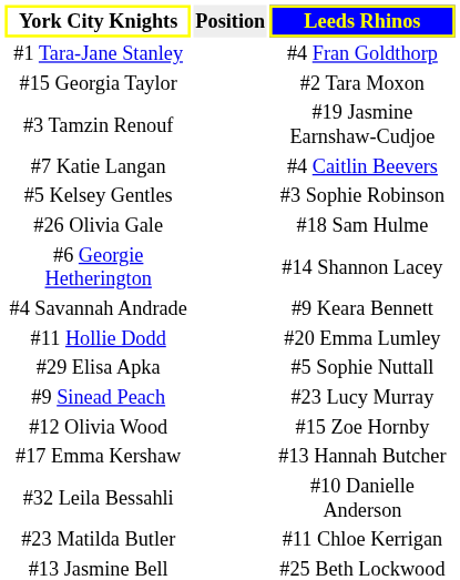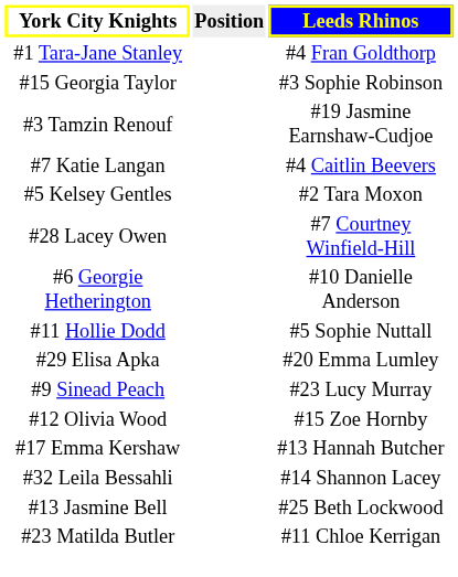 <table style="float:right; font-size:90%; margin-left:1em; text-align:center">
 <tr>
 <th style="width:126px; border: 2px solid yellow; background: white; color: black;">York City Knights</th>
 <th style="text-align:center; background:#eee; color:black;">Position</th>
 <th style="width:126px; border:2px solid yellow; background:blue; color:yellow;">Leeds Rhinos</th>
 </tr>
 <tr>
 <td>#1 <a href='#'>Tara-Jane Stanley</a></td>
 <td></td>
 <td>#4 <a href='#'>Fran Goldthorp</a></td>
 </tr>
 <tr>
 <td>#15 Georgia Taylor</td>
 <td></td>
-<td>#2 Tara Moxon</td>
+<td>#3 Sophie Robinson</td>
 </tr>
 <tr>
 <td>#3 Tamzin Renouf</td>
 <td></td>
 <td>#19 Jasmine Earnshaw-Cudjoe</td>
 </tr>
 <tr>
 <td>#7 Katie Langan</td>
 <td></td>
 <td>#4 <a href='#'>Caitlin Beevers</a></td>
 </tr>
 <tr>
 <td>#5 Kelsey Gentles</td>
 <td></td>
-<td>#3 Sophie Robinson</td>
+<td>#2 Tara Moxon</td>
 </tr>
 <tr>
-<td>#26 Olivia Gale</td>
+<td>#28 Lacey Owen</td>
 <td></td>
-<td>#18 Sam Hulme</td>
+<td>#7 <a href='#'>Courtney Winfield-Hill</a></td>
 </tr>
 <tr>
 <td>#6 <a href='#'>Georgie Hetherington</a></td>
 <td></td>
-<td>#14 Shannon Lacey</td>
-</tr>
-<tr>
-<td>#4 Savannah Andrade</td>
-<td></td>
-<td>#9 Keara Bennett</td>
+<td>#10 Danielle Anderson</td>
 </tr>
 <tr>
 <td>#11 <a href='#'>Hollie Dodd</a></td>
 <td></td>
-<td>#20 Emma Lumley</td>
+<td>#5 Sophie Nuttall</td>
 </tr>
 <tr>
 <td>#29 Elisa Apka</td>
 <td></td>
-<td>#5 Sophie Nuttall</td>
+<td>#20 Emma Lumley</td>
 </tr>
 <tr>
 <td>#9 <a href='#'>Sinead Peach</a></td>
 <td></td>
 <td>#23 Lucy Murray</td>
 </tr>
 <tr>
 <td>#12 Olivia Wood</td>
 <td></td>
 <td>#15 Zoe Hornby</td>
 </tr>
 <tr>
 <td>#17 Emma Kershaw</td>
 <td></td>
 <td>#13 Hannah Butcher</td>
 </tr>
 <tr>
 <td>#32 Leila Bessahli</td>
 <td></td>
-<td>#10 Danielle Anderson</td>
+<td>#14 Shannon Lacey</td>
+</tr>
+<tr>
+<td>#13 Jasmine Bell</td>
+<td></td>
+<td>#25 Beth Lockwood</td>
 </tr>
 <tr>
 <td>#23 Matilda Butler</td>
 <td></td>
 <td>#11 Chloe Kerrigan</td>
 </tr>
-<tr>
-<td>#13 Jasmine Bell</td>
-<td></td>
-<td>#25 Beth Lockwood</td>
-</tr>
 </table>
